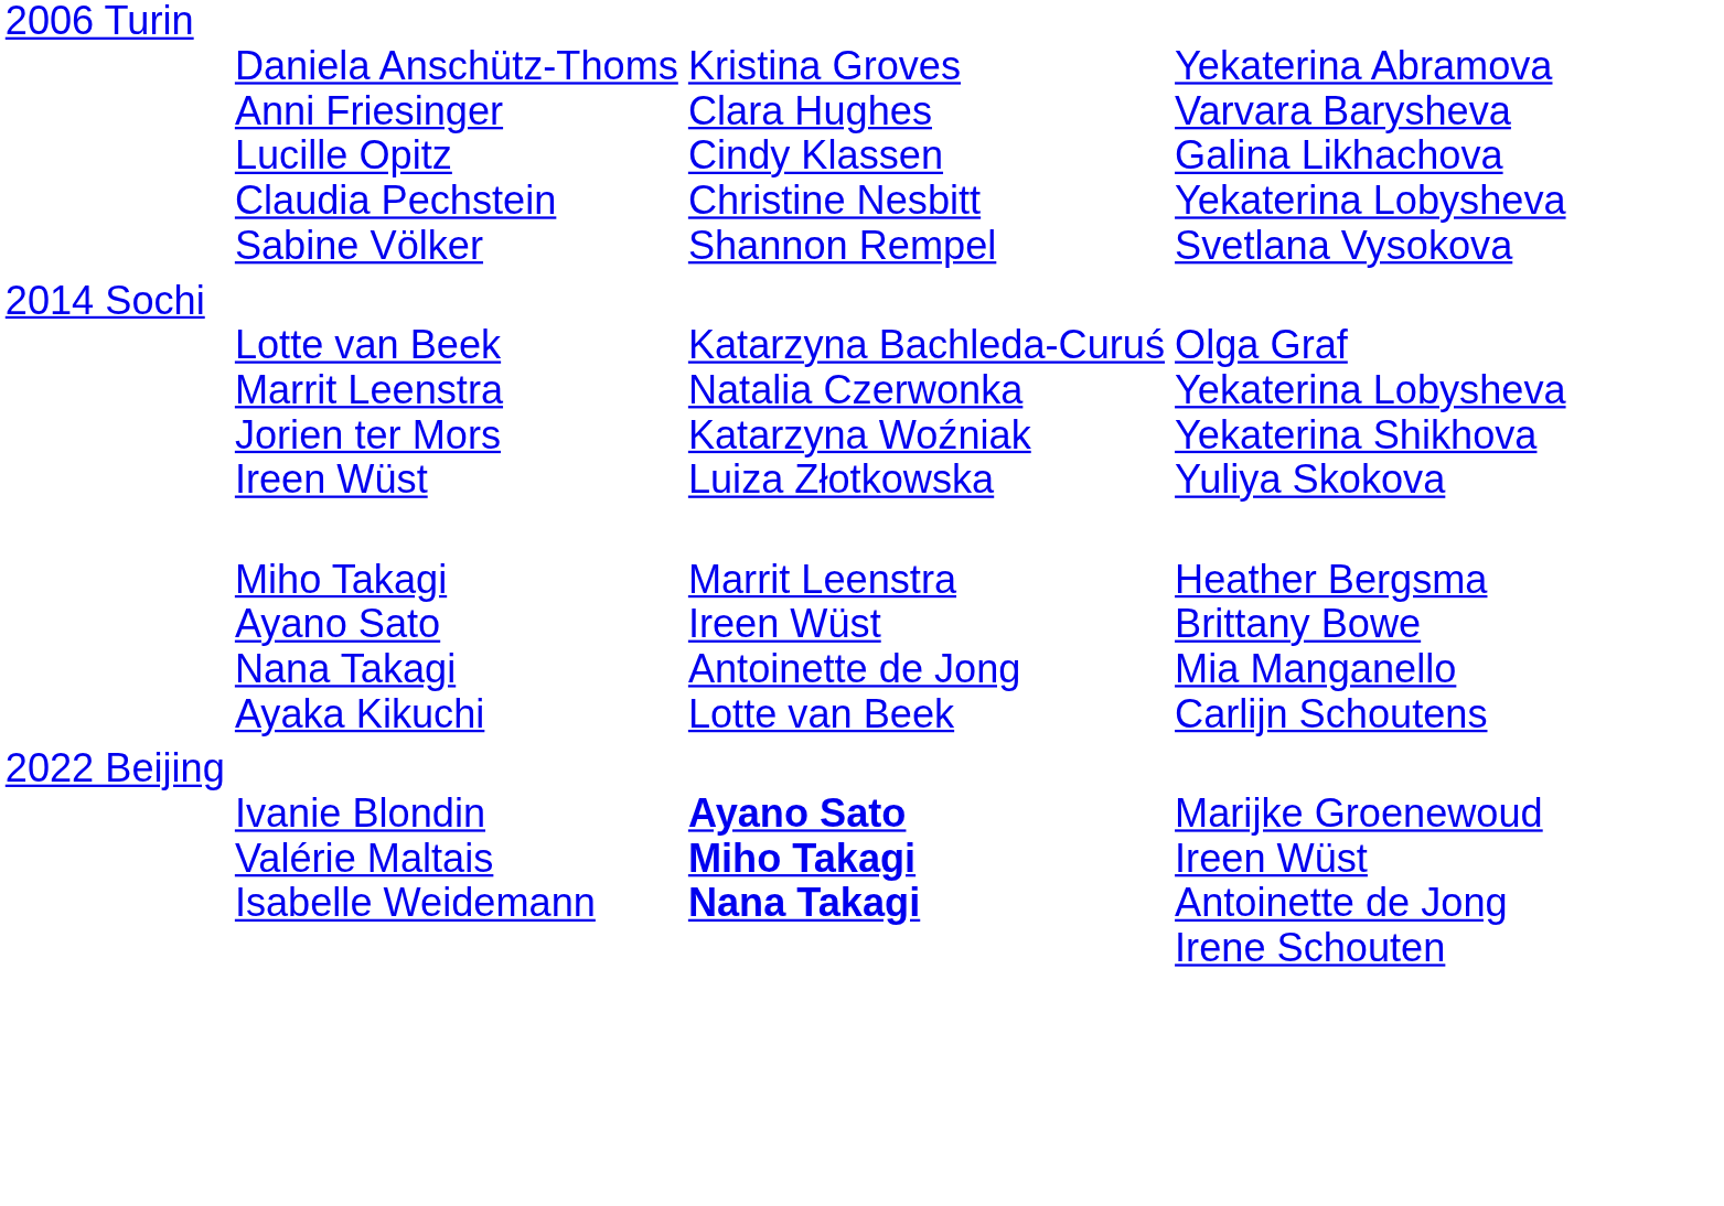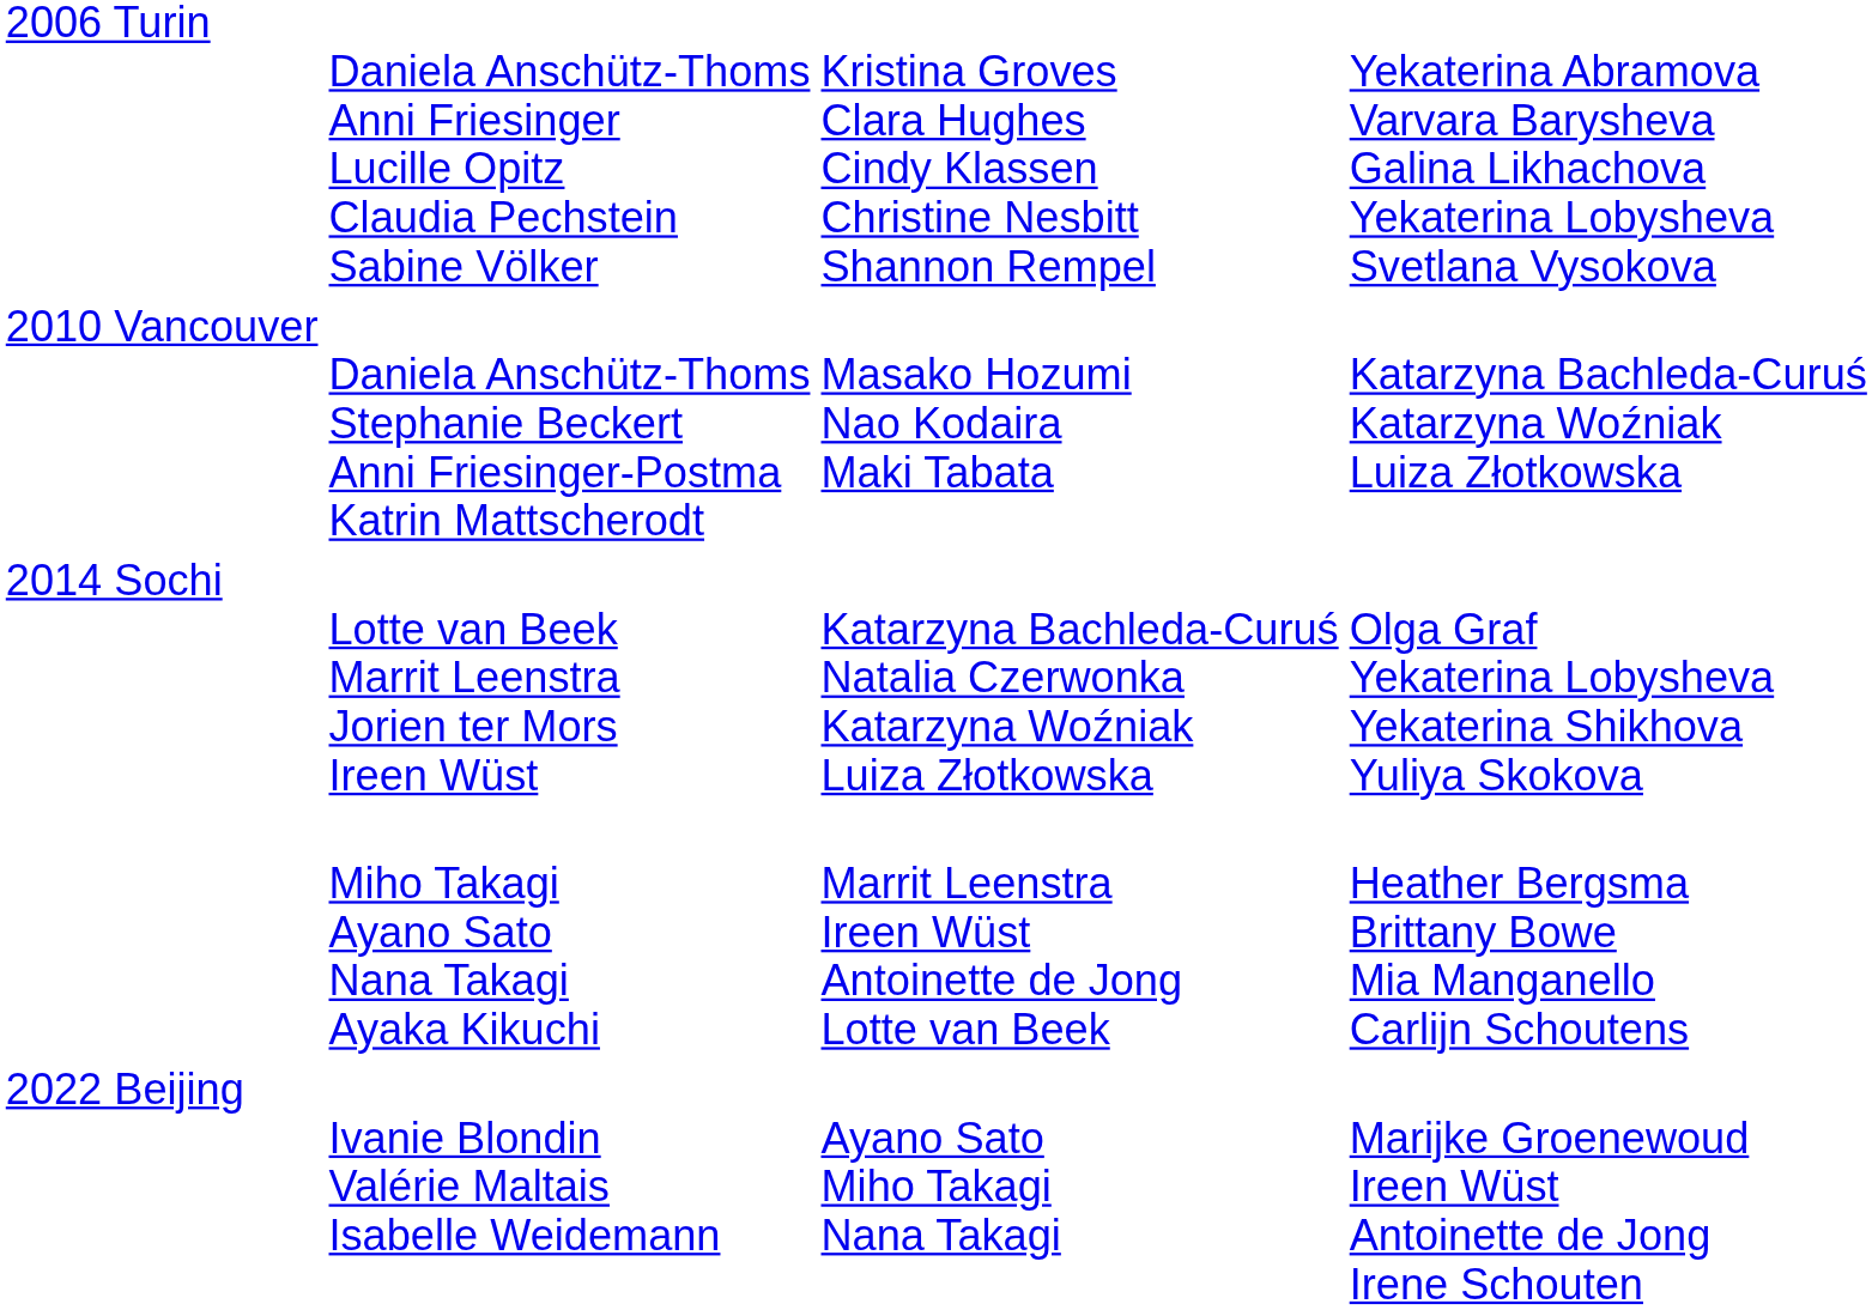 <table>
 <tr valign="top">
 <td><a href='#'>2006 Turin</a><br></td>
 <td><br><a href='#'>Daniela Anschütz-Thoms</a><br><a href='#'>Anni Friesinger</a><br><a href='#'>Lucille Opitz</a><br><a href='#'>Claudia Pechstein</a><br><a href='#'>Sabine Völker</a></td>
 <td><br><a href='#'>Kristina Groves</a><br><a href='#'>Clara Hughes</a><br><a href='#'>Cindy Klassen</a><br><a href='#'>Christine Nesbitt</a><br><a href='#'>Shannon Rempel</a></td>
 <td><br><a href='#'>Yekaterina Abramova</a><br><a href='#'>Varvara Barysheva</a><br><a href='#'>Galina Likhachova</a><br><a href='#'>Yekaterina Lobysheva</a><br><a href='#'>Svetlana Vysokova</a></td>
+</tr>
+<tr valign="top">
+<td><a href='#'>2010 Vancouver</a><br></td>
+<td><br><a href='#'>Daniela Anschütz-Thoms</a><br><a href='#'>Stephanie Beckert</a><br><a href='#'>Anni Friesinger-Postma</a><br><a href='#'>Katrin Mattscherodt</a></td>
+<td><br><a href='#'>Masako Hozumi</a><br><a href='#'>Nao Kodaira</a><br><a href='#'>Maki Tabata</a></td>
+<td><br><a href='#'>Katarzyna Bachleda-Curuś</a><br><a href='#'>Katarzyna Woźniak</a><br><a href='#'>Luiza Złotkowska</a></td>
 </tr>
 <tr valign="top">
 <td><a href='#'>2014 Sochi</a><br></td>
 <td><br> <a href='#'>Lotte van Beek</a><br><a href='#'>Marrit Leenstra</a><br><a href='#'>Jorien ter Mors</a><br><a href='#'>Ireen Wüst</a></td>
 <td><br> <a href='#'>Katarzyna Bachleda-Curuś</a><br><a href='#'>Natalia Czerwonka</a><br><a href='#'>Katarzyna Woźniak</a><br><a href='#'>Luiza Złotkowska</a></td>
 <td><br><a href='#'>Olga Graf</a><br><a href='#'>Yekaterina Lobysheva</a><br><a href='#'>Yekaterina Shikhova</a><br><a href='#'>Yuliya Skokova</a></td>
 </tr>
 <tr valign="top">
 <td><br></td>
 <td><br> <a href='#'>Miho Takagi</a><br><a href='#'>Ayano Sato</a><br><a href='#'>Nana Takagi</a><br><a href='#'>Ayaka Kikuchi</a></td>
 <td><br> <a href='#'>Marrit Leenstra</a><br><a href='#'>Ireen Wüst</a><br><a href='#'>Antoinette de Jong</a><br><a href='#'>Lotte van Beek</a></td>
 <td><br> <a href='#'>Heather Bergsma</a><br><a href='#'>Brittany Bowe</a><br><a href='#'>Mia Manganello</a><br><a href='#'>Carlijn Schoutens</a></td>
 </tr>
 <tr valign="top">
 <td><a href='#'>2022 Beijing</a> <br></td>
 <td><br> <a href='#'>Ivanie Blondin</a><br><a href='#'>Valérie Maltais</a><br><a href='#'>Isabelle Weidemann</a></td>
-<td><strong><br> <a href='#'>Ayano Sato</a><br><a href='#'>Miho Takagi</a><br><a href='#'>Nana Takagi</a></strong></td>
+<td><br> <a href='#'>Ayano Sato</a><br><a href='#'>Miho Takagi</a><br><a href='#'>Nana Takagi</a></td>
 <td><br> <a href='#'>Marijke Groenewoud</a><br><a href='#'>Ireen Wüst</a><br><a href='#'>Antoinette de Jong</a><br><a href='#'>Irene Schouten</a></td>
 </tr>
 <tr>
 </tr>
 </table>
